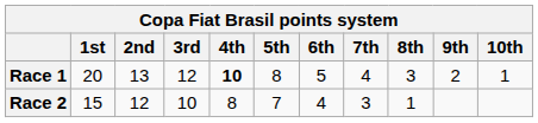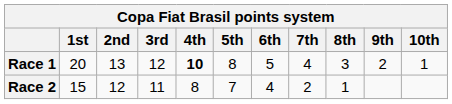 <table class="wikitable" style="font-size:95%; text-align:center">
 <tr>
 <th colspan="11">Copa Fiat Brasil points system</th>
 </tr>
 <tr>
 <th></th>
 <th> 1st </th>
 <th> 2nd </th>
 <th> 3rd </th>
 <th> 4th </th>
 <th> 5th </th>
 <th> 6th </th>
 <th> 7th </th>
 <th> 8th </th>
 <th> 9th </th>
 <th> 10th </th>
 </tr>
 <tr>
 <th>Race 1</th>
 <td>20</td>
 <td>13</td>
 <td>12</td>
 <td><strong>10</strong></td>
 <td>8</td>
 <td>5</td>
 <td>4</td>
 <td>3</td>
 <td>2</td>
 <td>1</td>
 </tr>
 <tr>
 <th>Race 2</th>
 <td>15</td>
 <td>12</td>
-<td>10</td>
+<td>11</td>
 <td>8</td>
 <td>7</td>
 <td>4</td>
-<td>3</td>
+<td>2</td>
 <td>1</td>
 <td></td>
 <td></td>
 </tr>
 </table>
